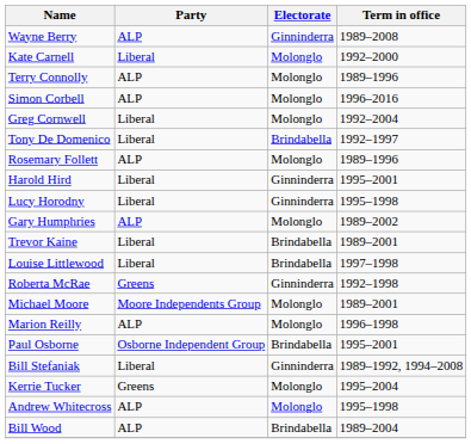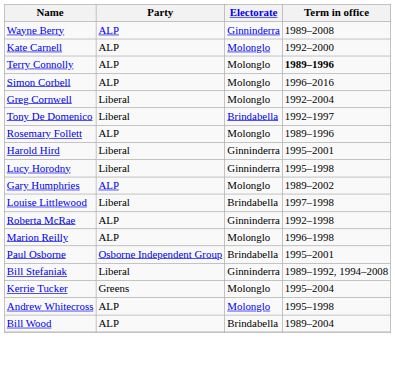 <table class="wikitable sortable">
 <tr>
 <th><strong>Name</strong></th>
 <th><strong>Party</strong></th>
 <th><strong><a href='#'>Electorate</a></strong></th>
 <th><strong>Term in office</strong></th>
 </tr>
 <tr>
 <td><a href='#'>Wayne Berry</a></td>
 <td><a href='#'>ALP</a></td>
 <td><a href='#'>Ginninderra</a></td>
 <td>1989–2008</td>
 </tr>
 <tr>
 <td><a href='#'>Kate Carnell</a></td>
-<td><a href='#'>Liberal</a></td>
+<td>ALP</td>
 <td><a href='#'>Molonglo</a></td>
 <td>1992–2000</td>
 </tr>
 <tr>
 <td><a href='#'>Terry Connolly</a></td>
 <td>ALP</td>
 <td>Molonglo</td>
-<td>1989–1996</td>
+<td><strong>1989–1996</strong></td>
 </tr>
 <tr>
 <td><a href='#'>Simon Corbell</a></td>
 <td>ALP</td>
 <td>Molonglo</td>
 <td>1996–2016</td>
 </tr>
 <tr>
 <td><a href='#'>Greg Cornwell</a></td>
 <td>Liberal</td>
 <td>Molonglo</td>
 <td>1992–2004</td>
 </tr>
 <tr>
 <td><a href='#'>Tony De Domenico</a></td>
 <td>Liberal</td>
 <td><a href='#'>Brindabella</a></td>
 <td>1992–1997</td>
 </tr>
 <tr>
 <td><a href='#'>Rosemary Follett</a></td>
 <td>ALP</td>
 <td>Molonglo</td>
 <td>1989–1996</td>
 </tr>
 <tr>
 <td><a href='#'>Harold Hird</a></td>
 <td>Liberal</td>
 <td>Ginninderra</td>
 <td>1995–2001</td>
 </tr>
 <tr>
 <td><a href='#'>Lucy Horodny</a></td>
 <td>Liberal</td>
 <td>Ginninderra</td>
 <td>1995–1998</td>
 </tr>
 <tr>
 <td><a href='#'>Gary Humphries</a></td>
 <td><a href='#'>ALP</a></td>
 <td>Molonglo</td>
 <td>1989–2002</td>
 </tr>
 <tr>
-<td><a href='#'>Trevor Kaine</a></td>
-<td>Liberal</td>
-<td>Brindabella</td>
-<td>1989–2001</td>
-</tr>
-<tr>
 <td><a href='#'>Louise Littlewood</a></td>
 <td>Liberal</td>
 <td>Brindabella</td>
 <td>1997–1998</td>
 </tr>
 <tr>
 <td><a href='#'>Roberta McRae</a></td>
-<td><a href='#'>Greens</a></td>
+<td>ALP</td>
 <td>Ginninderra</td>
 <td>1992–1998</td>
-</tr>
-<tr>
-<td><a href='#'>Michael Moore</a></td>
-<td><a href='#'>Moore Independents Group</a></td>
-<td>Molonglo</td>
-<td>1989–2001</td>
 </tr>
 <tr>
 <td><a href='#'>Marion Reilly</a></td>
 <td>ALP</td>
 <td>Molonglo</td>
 <td>1996–1998</td>
 </tr>
 <tr>
 <td><a href='#'>Paul Osborne</a></td>
 <td><a href='#'>Osborne Independent Group</a></td>
 <td>Brindabella</td>
 <td>1995–2001</td>
 </tr>
 <tr>
 <td><a href='#'>Bill Stefaniak</a></td>
 <td>Liberal</td>
 <td>Ginninderra</td>
 <td>1989–1992, 1994–2008</td>
 </tr>
 <tr>
 <td><a href='#'>Kerrie Tucker</a></td>
 <td>Greens</td>
 <td>Molonglo</td>
 <td>1995–2004</td>
 </tr>
 <tr>
 <td><a href='#'>Andrew Whitecross</a></td>
 <td>ALP</td>
 <td><a href='#'>Molonglo</a></td>
 <td>1995–1998</td>
 </tr>
 <tr>
 <td><a href='#'>Bill Wood</a></td>
 <td>ALP</td>
 <td>Brindabella</td>
 <td>1989–2004</td>
 </tr>
 <tr>
 </tr>
 </table>
